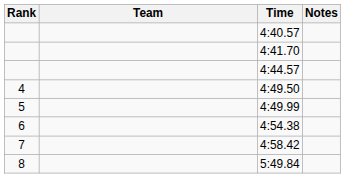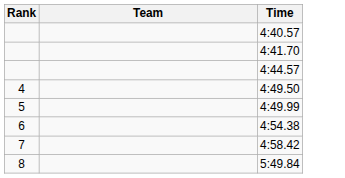 <table class="wikitable" style="text-align:center">
 <tr>
 <th>Rank</th>
 <th Style="width:18em">Team</th>
 <th>Time</th>
-<th>Notes</th>
 </tr>
 <tr>
 <td></td>
 <td style="text-align:left"></td>
 <td>4:40.57</td>
-<td></td>
 </tr>
 <tr>
 <td></td>
 <td style="text-align:left"></td>
 <td>4:41.70</td>
-<td></td>
 </tr>
 <tr>
 <td></td>
 <td style="text-align:left"></td>
 <td>4:44.57</td>
-<td></td>
 </tr>
 <tr>
 <td>4</td>
 <td style="text-align:left"></td>
 <td>4:49.50</td>
-<td></td>
 </tr>
 <tr>
 <td>5</td>
 <td style="text-align:left"></td>
 <td>4:49.99</td>
-<td></td>
 </tr>
 <tr>
 <td>6</td>
 <td style="text-align:left"></td>
 <td>4:54.38</td>
-<td></td>
 </tr>
 <tr>
 <td>7</td>
 <td style="text-align:left"></td>
 <td>4:58.42</td>
-<td></td>
 </tr>
 <tr>
 <td>8</td>
 <td style="text-align:left"></td>
 <td>5:49.84</td>
-<td></td>
 </tr>
 </table>
